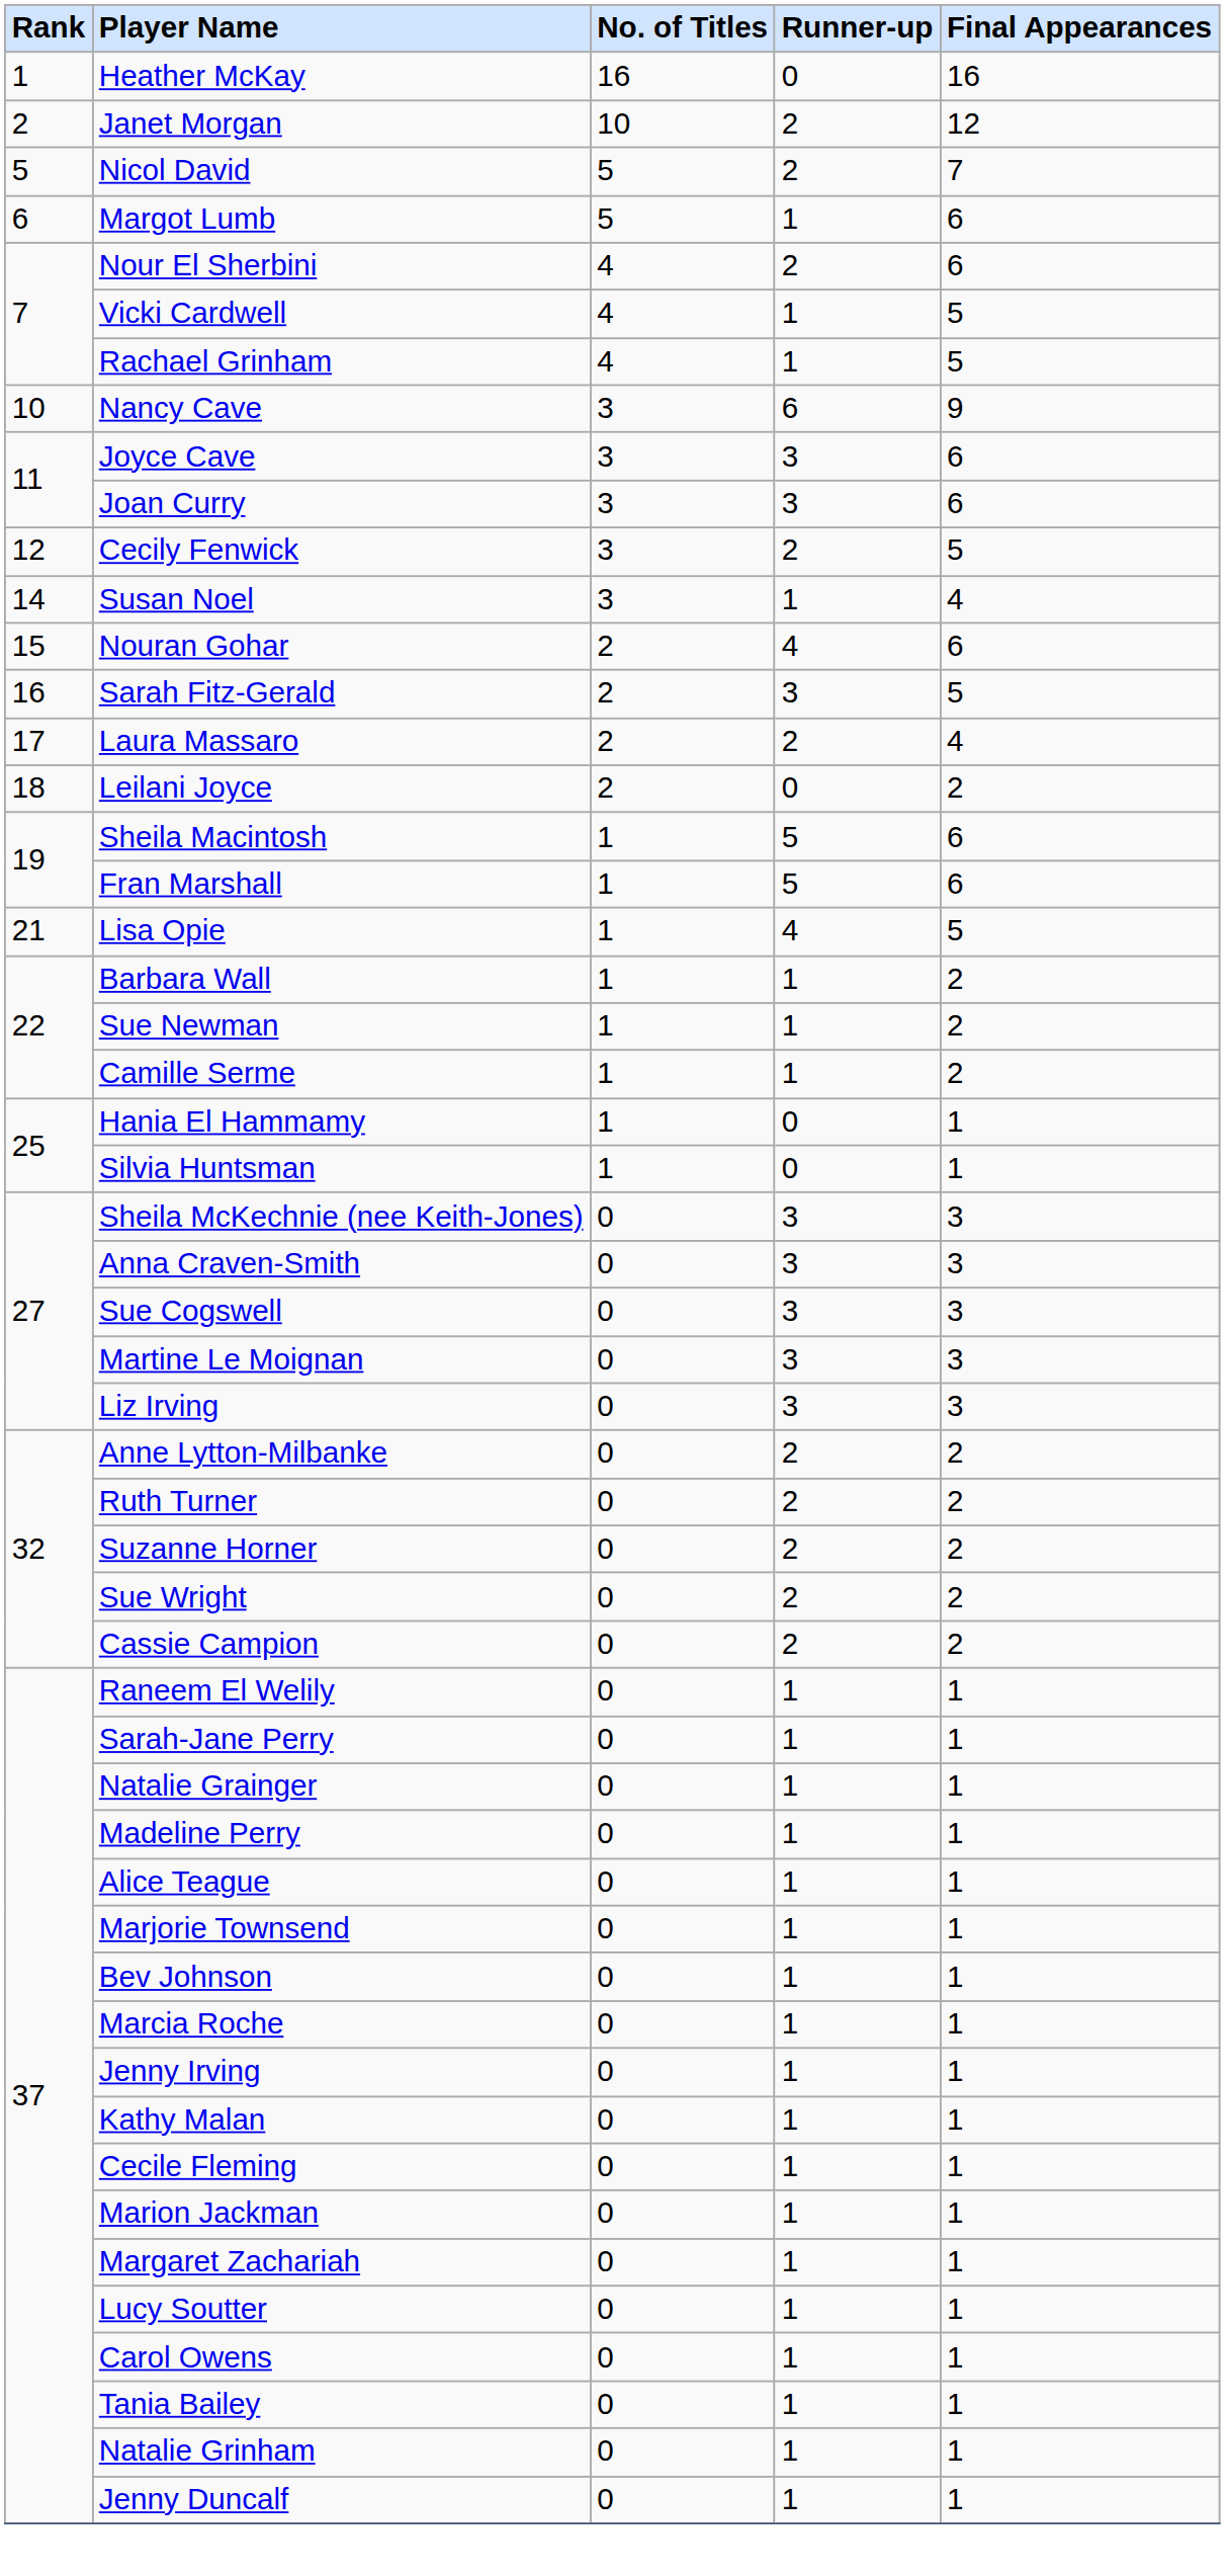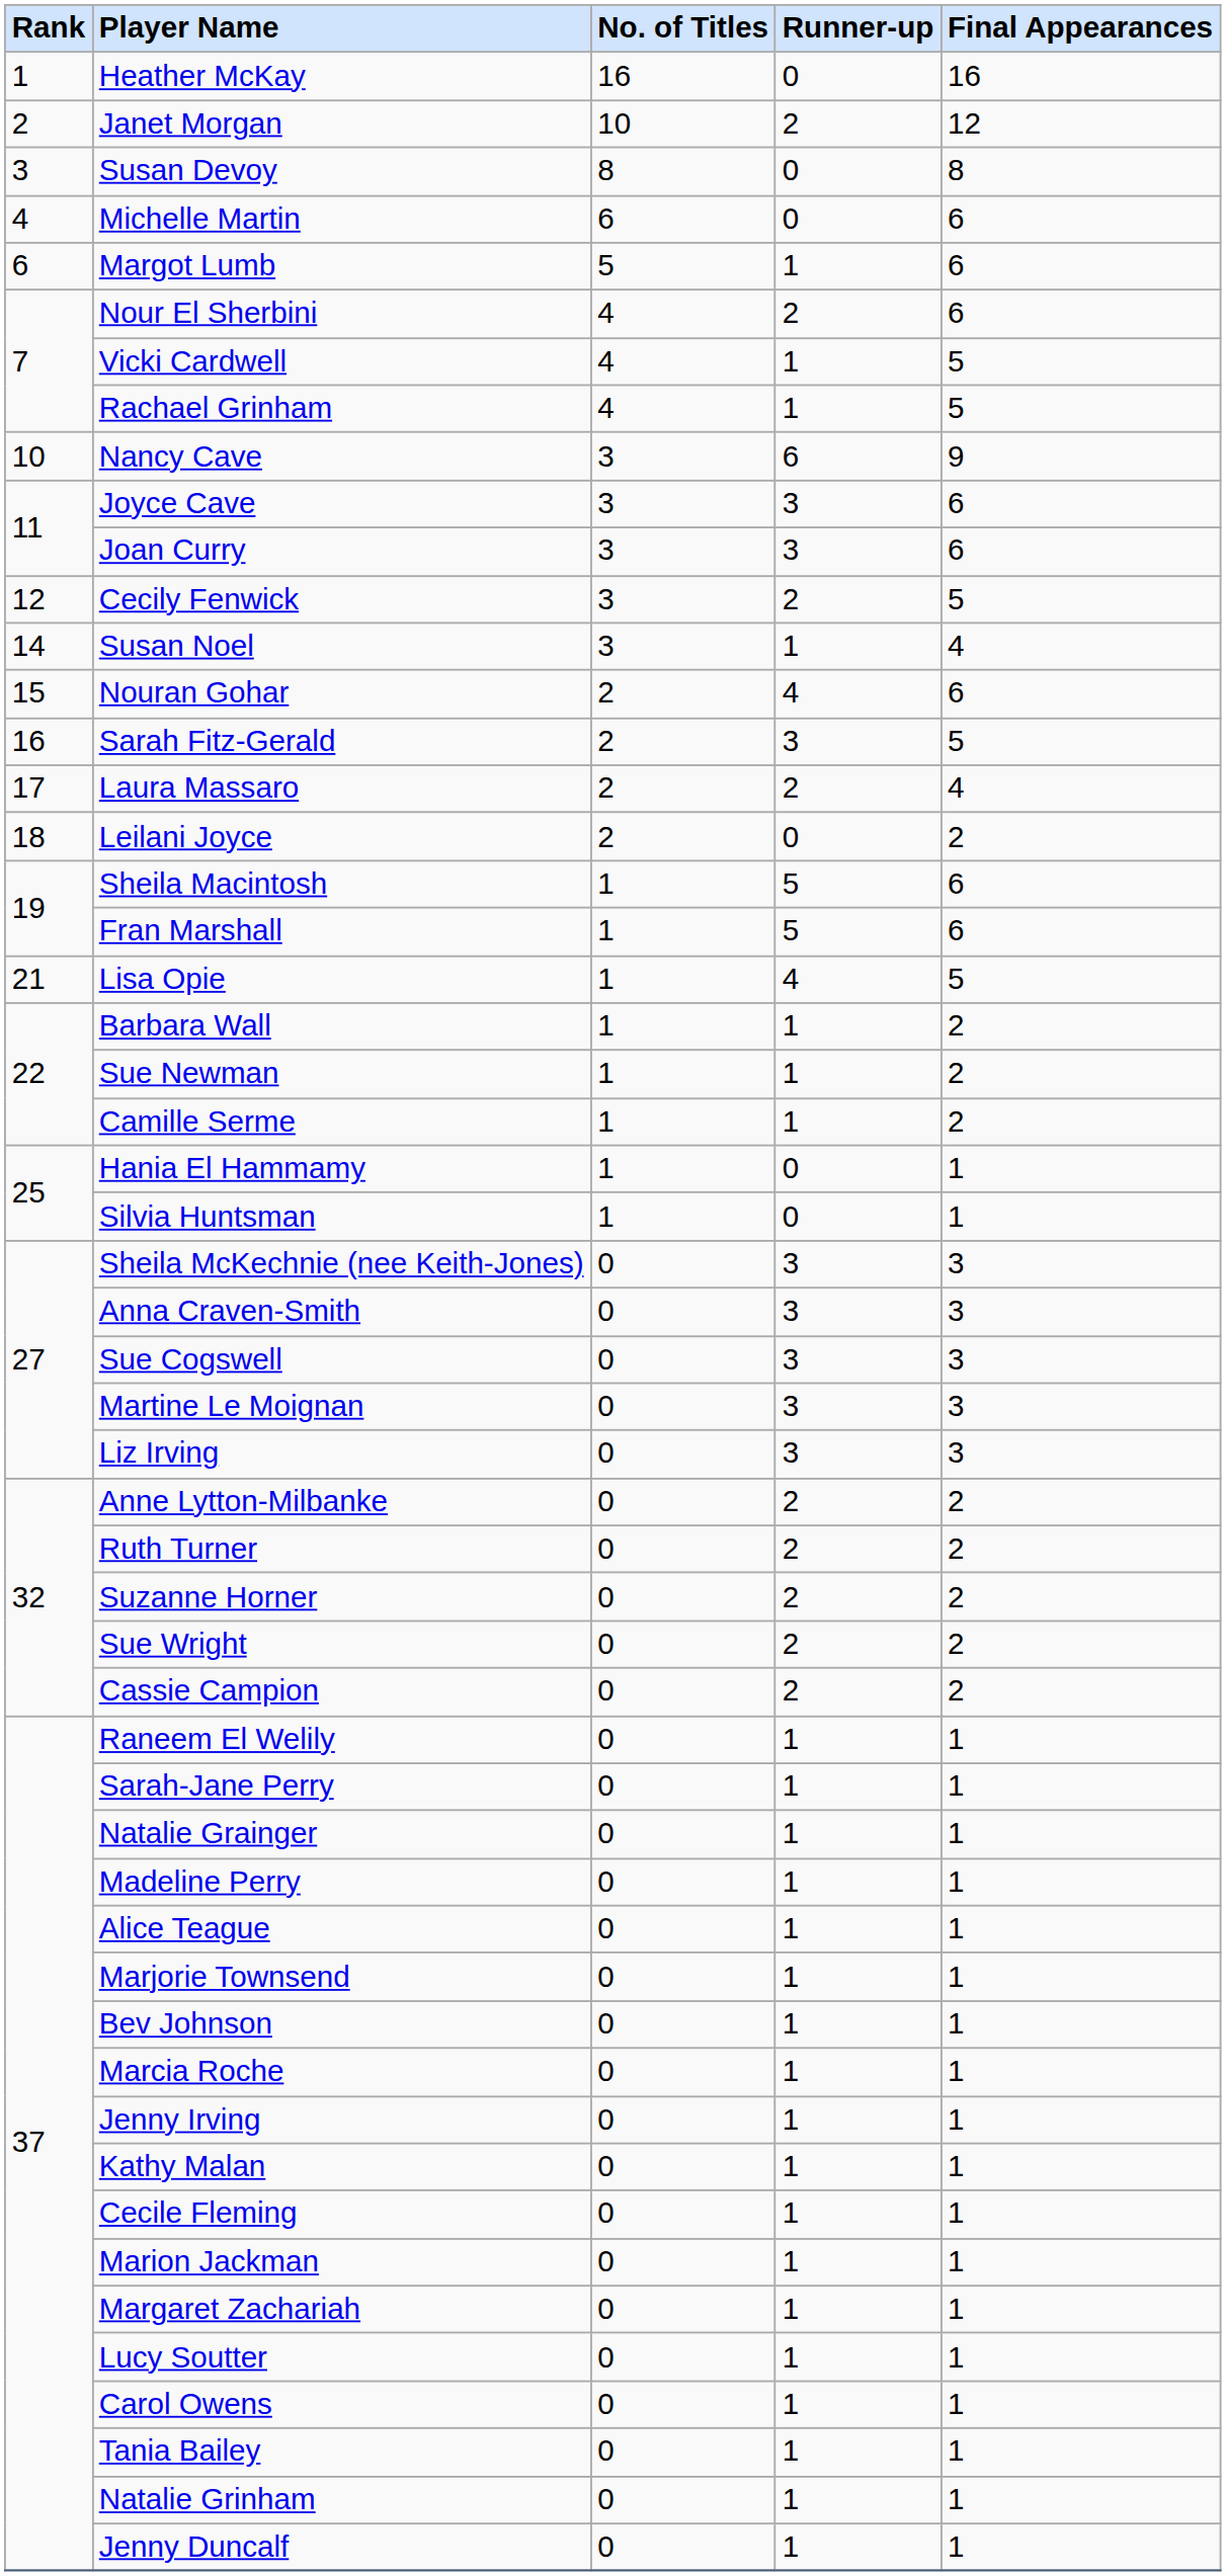 <table class="sortable wikitable" style="border:#435877 solid 1px; border-collapse: collapse;">
 <tr bgcolor="#d1e4fd">
 <td><strong>Rank</strong></td>
 <td><strong>Player Name</strong></td>
 <td><strong>No. of Titles</strong></td>
 <td><strong>Runner-up</strong></td>
 <td><strong>Final Appearances</strong></td>
 </tr>
 <tr>
 <td>1</td>
 <td> <a href='#'>Heather McKay</a></td>
 <td>16</td>
 <td>0</td>
 <td>16</td>
 </tr>
 <tr>
 <td>2</td>
 <td> <a href='#'>Janet Morgan</a></td>
 <td>10</td>
 <td>2</td>
 <td>12</td>
 </tr>
 <tr>
-<td>5</td>
-<td> <a href='#'>Nicol David</a></td>
-<td>5</td>
-<td>2</td>
-<td>7</td>
+<td>3</td>
+<td> <a href='#'>Susan Devoy</a></td>
+<td>8</td>
+<td>0</td>
+<td>8</td>
+</tr>
+<tr>
+<td>4</td>
+<td> <a href='#'>Michelle Martin</a></td>
+<td>6</td>
+<td>0</td>
+<td>6</td>
 </tr>
 <tr>
 <td>6</td>
 <td> <a href='#'>Margot Lumb</a></td>
 <td>5</td>
 <td>1</td>
 <td>6</td>
 </tr>
 <tr>
 <td rowspan=3>7</td>
 <td> <a href='#'>Nour El Sherbini</a></td>
 <td>4</td>
 <td>2</td>
 <td>6</td>
 </tr>
 <tr>
 <td> <a href='#'>Vicki Cardwell</a></td>
 <td>4</td>
 <td>1</td>
 <td>5</td>
 </tr>
 <tr>
 <td> <a href='#'>Rachael Grinham</a></td>
 <td>4</td>
 <td>1</td>
 <td>5</td>
 </tr>
 <tr>
 <td>10</td>
 <td> <a href='#'>Nancy Cave</a></td>
 <td>3</td>
 <td>6</td>
 <td>9</td>
 </tr>
 <tr>
 <td rowspan=2>11</td>
 <td> <a href='#'>Joyce Cave</a></td>
 <td>3</td>
 <td>3</td>
 <td>6</td>
 </tr>
 <tr>
 <td> <a href='#'>Joan Curry</a></td>
 <td>3</td>
 <td>3</td>
 <td>6</td>
 </tr>
 <tr>
 <td>12</td>
 <td> <a href='#'>Cecily Fenwick</a></td>
 <td>3</td>
 <td>2</td>
 <td>5</td>
 </tr>
 <tr>
 <td>14</td>
 <td> <a href='#'>Susan Noel</a></td>
 <td>3</td>
 <td>1</td>
 <td>4</td>
 </tr>
 <tr>
 <td>15</td>
 <td> <a href='#'>Nouran Gohar</a></td>
 <td>2</td>
 <td>4</td>
 <td>6</td>
 </tr>
 <tr>
 <td>16</td>
 <td> <a href='#'>Sarah Fitz-Gerald</a></td>
 <td>2</td>
 <td>3</td>
 <td>5</td>
 </tr>
 <tr>
 <td>17</td>
 <td> <a href='#'>Laura Massaro</a></td>
 <td>2</td>
 <td>2</td>
 <td>4</td>
 </tr>
 <tr>
 <td>18</td>
 <td> <a href='#'>Leilani Joyce</a></td>
 <td>2</td>
 <td>0</td>
 <td>2</td>
 </tr>
 <tr>
 <td rowspan=2>19</td>
 <td> <a href='#'>Sheila Macintosh</a></td>
 <td>1</td>
 <td>5</td>
 <td>6</td>
 </tr>
 <tr>
 <td> <a href='#'>Fran Marshall</a></td>
 <td>1</td>
 <td>5</td>
 <td>6</td>
 </tr>
 <tr>
 <td>21</td>
 <td> <a href='#'>Lisa Opie</a></td>
 <td>1</td>
 <td>4</td>
 <td>5</td>
 </tr>
 <tr>
 <td rowspan=3>22</td>
 <td> <a href='#'>Barbara Wall</a></td>
 <td>1</td>
 <td>1</td>
 <td>2</td>
 </tr>
 <tr>
 <td> <a href='#'>Sue Newman</a></td>
 <td>1</td>
 <td>1</td>
 <td>2</td>
 </tr>
 <tr>
 <td> <a href='#'>Camille Serme</a></td>
 <td>1</td>
 <td>1</td>
 <td>2</td>
 </tr>
 <tr>
 <td rowspan=2>25</td>
 <td> <a href='#'>Hania El Hammamy</a></td>
 <td>1</td>
 <td>0</td>
 <td>1</td>
 </tr>
 <tr>
 <td> <a href='#'>Silvia Huntsman</a></td>
 <td>1</td>
 <td>0</td>
 <td>1</td>
 </tr>
 <tr>
 <td rowspan=5>27</td>
 <td> <a href='#'>Sheila McKechnie (nee Keith-Jones)</a></td>
 <td>0</td>
 <td>3</td>
 <td>3</td>
 </tr>
 <tr>
 <td> <a href='#'>Anna Craven-Smith</a></td>
 <td>0</td>
 <td>3</td>
 <td>3</td>
 </tr>
 <tr>
 <td> <a href='#'>Sue Cogswell</a></td>
 <td>0</td>
 <td>3</td>
 <td>3</td>
 </tr>
 <tr>
 <td> <a href='#'>Martine Le Moignan</a></td>
 <td>0</td>
 <td>3</td>
 <td>3</td>
 </tr>
 <tr>
 <td> <a href='#'>Liz Irving</a></td>
 <td>0</td>
 <td>3</td>
 <td>3</td>
 </tr>
 <tr>
 <td rowspan=5>32</td>
 <td> <a href='#'>Anne Lytton-Milbanke</a></td>
 <td>0</td>
 <td>2</td>
 <td>2</td>
 </tr>
 <tr>
 <td> <a href='#'>Ruth Turner</a></td>
 <td>0</td>
 <td>2</td>
 <td>2</td>
 </tr>
 <tr>
 <td> <a href='#'>Suzanne Horner</a></td>
 <td>0</td>
 <td>2</td>
 <td>2</td>
 </tr>
 <tr>
 <td> <a href='#'>Sue Wright</a></td>
 <td>0</td>
 <td>2</td>
 <td>2</td>
 </tr>
 <tr>
 <td> <a href='#'>Cassie Campion</a></td>
 <td>0</td>
 <td>2</td>
 <td>2</td>
 </tr>
 <tr>
 <td rowspan=18>37</td>
 <td> <a href='#'>Raneem El Welily</a></td>
 <td>0</td>
 <td>1</td>
 <td>1</td>
 </tr>
 <tr>
 <td> <a href='#'>Sarah-Jane Perry</a></td>
 <td>0</td>
 <td>1</td>
 <td>1</td>
 </tr>
 <tr>
 <td> <a href='#'>Natalie Grainger</a></td>
 <td>0</td>
 <td>1</td>
 <td>1</td>
 </tr>
 <tr>
 <td> <a href='#'>Madeline Perry</a></td>
 <td>0</td>
 <td>1</td>
 <td>1</td>
 </tr>
 <tr>
 <td> <a href='#'>Alice Teague</a></td>
 <td>0</td>
 <td>1</td>
 <td>1</td>
 </tr>
 <tr>
 <td> <a href='#'>Marjorie Townsend</a></td>
 <td>0</td>
 <td>1</td>
 <td>1</td>
 </tr>
 <tr>
 <td> <a href='#'>Bev Johnson</a></td>
 <td>0</td>
 <td>1</td>
 <td>1</td>
 </tr>
 <tr>
 <td> <a href='#'>Marcia Roche</a></td>
 <td>0</td>
 <td>1</td>
 <td>1</td>
 </tr>
 <tr>
 <td> <a href='#'>Jenny Irving</a></td>
 <td>0</td>
 <td>1</td>
 <td>1</td>
 </tr>
 <tr>
 <td> <a href='#'>Kathy Malan</a></td>
 <td>0</td>
 <td>1</td>
 <td>1</td>
 </tr>
 <tr>
 <td> <a href='#'>Cecile Fleming</a></td>
 <td>0</td>
 <td>1</td>
 <td>1</td>
 </tr>
 <tr>
 <td> <a href='#'>Marion Jackman</a></td>
 <td>0</td>
 <td>1</td>
 <td>1</td>
 </tr>
 <tr>
 <td> <a href='#'>Margaret Zachariah</a></td>
 <td>0</td>
 <td>1</td>
 <td>1</td>
 </tr>
 <tr>
 <td> <a href='#'>Lucy Soutter</a></td>
 <td>0</td>
 <td>1</td>
 <td>1</td>
 </tr>
 <tr>
 <td> <a href='#'>Carol Owens</a></td>
 <td>0</td>
 <td>1</td>
 <td>1</td>
 </tr>
 <tr>
 <td> <a href='#'>Tania Bailey</a></td>
 <td>0</td>
 <td>1</td>
 <td>1</td>
 </tr>
 <tr>
 <td> <a href='#'>Natalie Grinham</a></td>
 <td>0</td>
 <td>1</td>
 <td>1</td>
 </tr>
 <tr>
 <td> <a href='#'>Jenny Duncalf</a></td>
 <td>0</td>
 <td>1</td>
 <td>1</td>
 </tr>
 <tr>
 </tr>
 </table>
